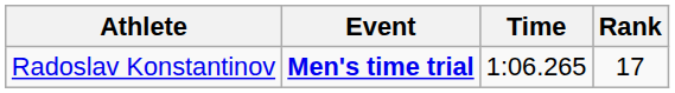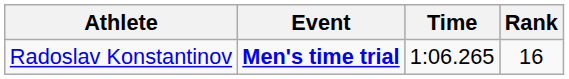 <table class=wikitable style="font-size:90%">
 <tr>
 <th>Athlete</th>
 <th>Event</th>
 <th>Time</th>
 <th>Rank</th>
 </tr>
 <tr align=center>
 <td align=left><a href='#'>Radoslav Konstantinov</a></td>
 <td align=left><strong><a href='#'>Men's time trial</a></strong></td>
 <td>1:06.265</td>
-<td>17</td>
+<td>16</td>
 </tr>
 </table>
